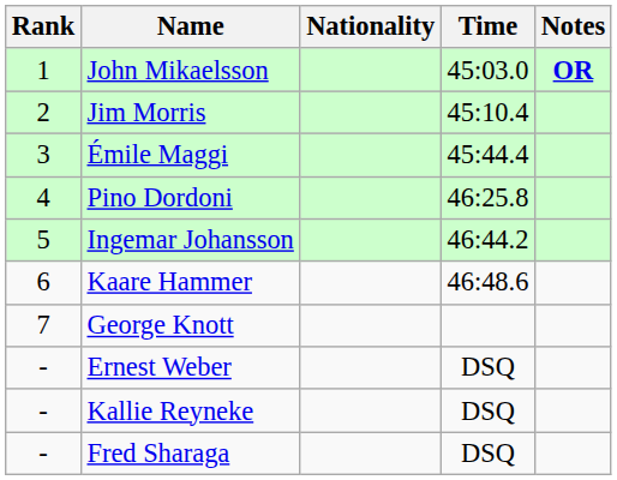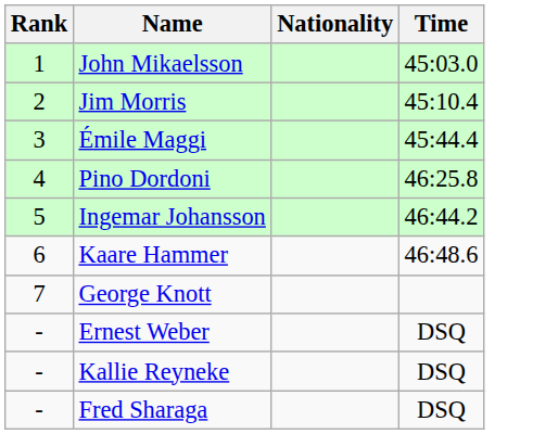 <table class="wikitable sortable" style="text-align:center">
 <tr>
 <th>Rank</th>
 <th>Name</th>
 <th>Nationality</th>
 <th>Time</th>
-<th>Notes</th>
 </tr>
 <tr bgcolor=#cfc>
 <td>1</td>
 <td align=left><a href='#'>John Mikaelsson</a></td>
 <td align=left></td>
 <td>45:03.0</td>
-<td><strong><a href='#'>OR</a></strong></td>
 </tr>
 <tr bgcolor=#cfc>
 <td>2</td>
 <td align=left><a href='#'>Jim Morris</a></td>
 <td align=left></td>
 <td>45:10.4</td>
-<td></td>
 </tr>
 <tr bgcolor=#cfc>
 <td>3</td>
 <td align=left><a href='#'>Émile Maggi</a></td>
 <td align=left></td>
 <td>45:44.4</td>
-<td></td>
 </tr>
 <tr bgcolor=#cfc>
 <td>4</td>
 <td align=left><a href='#'>Pino Dordoni</a></td>
 <td align=left></td>
 <td>46:25.8</td>
-<td></td>
 </tr>
 <tr bgcolor=#cfc>
 <td>5</td>
 <td align=left><a href='#'>Ingemar Johansson</a></td>
 <td align=left></td>
 <td>46:44.2</td>
-<td></td>
 </tr>
 <tr>
 <td>6</td>
 <td align=left><a href='#'>Kaare Hammer</a></td>
 <td align=left></td>
 <td>46:48.6</td>
-<td></td>
 </tr>
 <tr>
 <td>7</td>
 <td align=left><a href='#'>George Knott</a></td>
 <td align=left></td>
-<td></td>
 <td></td>
 </tr>
 <tr>
 <td>-</td>
 <td align=left><a href='#'>Ernest Weber</a></td>
 <td align=left></td>
 <td>DSQ</td>
-<td></td>
 </tr>
 <tr>
 <td>-</td>
 <td align=left><a href='#'>Kallie Reyneke</a></td>
 <td align=left></td>
 <td>DSQ</td>
-<td></td>
 </tr>
 <tr>
 <td>-</td>
 <td align=left><a href='#'>Fred Sharaga</a></td>
 <td align=left></td>
 <td>DSQ</td>
-<td></td>
 </tr>
 </table>
